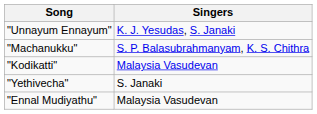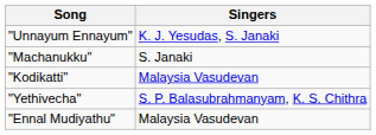 <table class="wikitable">
 <tr>
 <th>Song</th>
 <th>Singers</th>
 </tr>
 <tr>
 <td>"Unnayum Ennayum"</td>
 <td><a href='#'>K. J. Yesudas</a>, <a href='#'>S. Janaki</a></td>
 </tr>
 <tr>
 <td>"Machanukku"</td>
-<td><a href='#'>S. P. Balasubrahmanyam</a>, <a href='#'>K. S. Chithra</a></td>
+<td>S. Janaki</td>
 </tr>
 <tr>
 <td>"Kodikatti"</td>
 <td><a href='#'>Malaysia Vasudevan</a></td>
 </tr>
 <tr>
 <td>"Yethivecha"</td>
-<td>S. Janaki</td>
+<td><a href='#'>S. P. Balasubrahmanyam</a>, <a href='#'>K. S. Chithra</a></td>
 </tr>
 <tr>
 <td>"Ennal Mudiyathu"</td>
 <td>Malaysia Vasudevan</td>
 </tr>
 </table>
